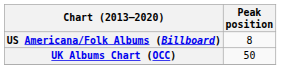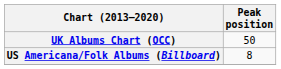 <table class="wikitable sortable plainrowheaders" style="text-align:center;">
 <tr>
 <th scope="col">Chart (2013–2020)</th>
 <th scope="col">Peak<br>position</th>
 </tr>
 <tr>
+<th scope="row"><a href='#'>UK Albums Chart</a> (<a href='#'>OCC</a>)</th>
+<td>50</td>
+</tr>
+<tr>
 <th scope="row">US <a href='#'>Americana/Folk Albums</a> (<em><a href='#'>Billboard</a></em>)</th>
 <td>8</td>
 </tr>
 <tr>
-<th scope="row"><a href='#'>UK Albums Chart</a> (<a href='#'>OCC</a>)</th>
-<td>50</td>
-</tr>
-<tr>
 </tr>
 </table>
